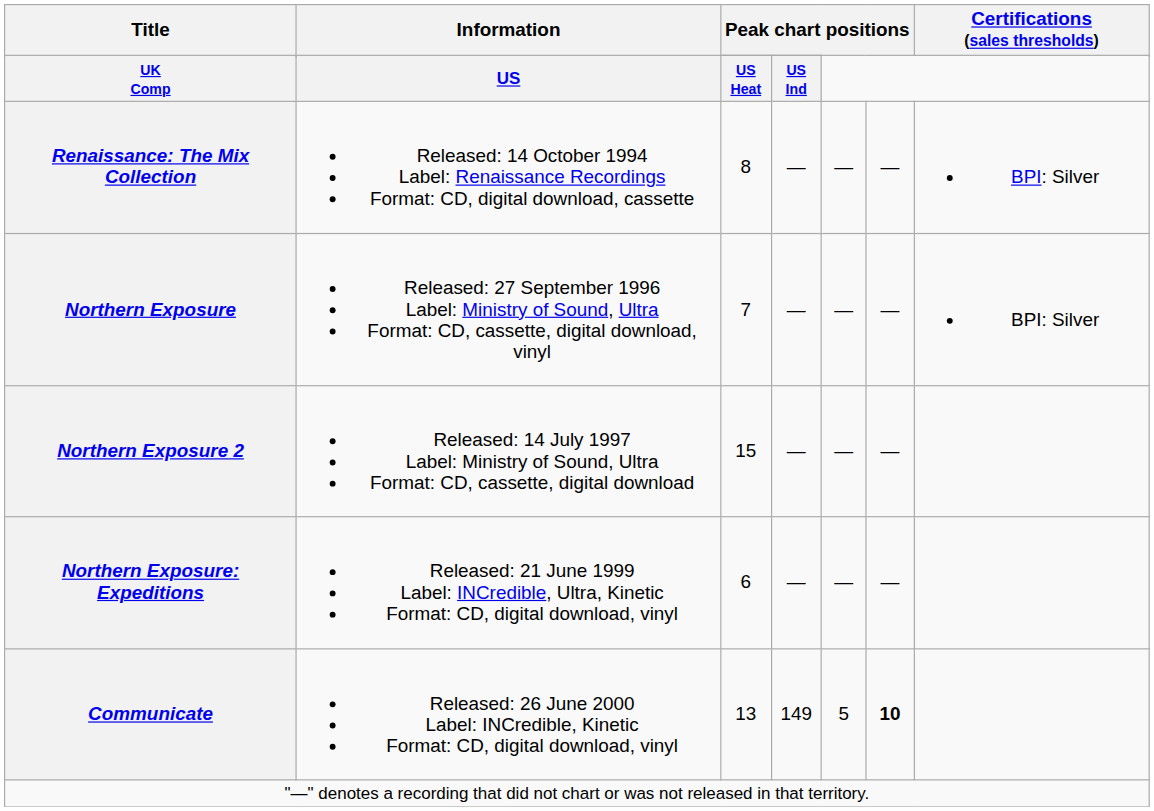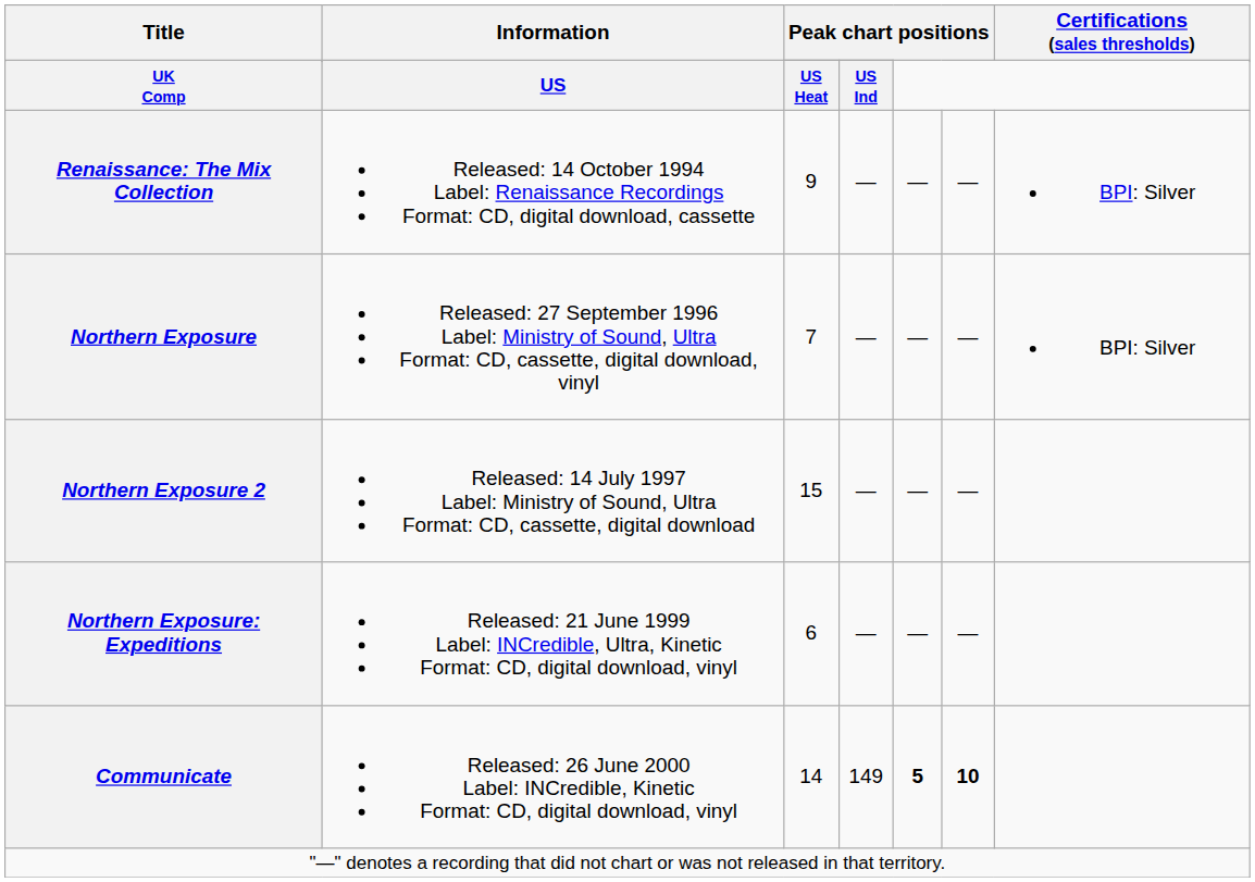 <table class="wikitable plainrowheaders" style="text-align:center;">
 <tr>
 <th scope="col" style="width:15em;" rowspan="2">Title</th>
 <th scope="col" style="width:22em;" rowspan="2">Information</th>
 <th scope="col" colspan="4">Peak chart positions</th>
 <th rowspan="2" style="width:12em;"><a href='#'>Certifications</a><br><small>(<a href='#'>sales thresholds</a>)</small></th>
 </tr>
 <tr style="font-size:smaller;">
 </tr>
 <tr>
 <th scope="col" style="width:2.5em;font-size:90%;"><small><a href='#'>UK<br>Comp</a></small><br></th>
 <th scope="col" style="width:2.5em;font-size:90%;"><a href='#'>US</a><br></th>
 <th scope="col" style="width:2.5em;font-size:90%;"><small><a href='#'>US<br>Heat</a></small><br></th>
 <th scope="col" style="width:2.5em;font-size:90%;"><small><a href='#'>US<br>Ind</a></small><br></th>
 </tr>
 <tr>
 <th scope="row"><em><a href='#'>Renaissance: The Mix Collection</a></em></th>
 <td><br><ul><li>Released: 14 October 1994</li><li>Label: <a href='#'>Renaissance Recordings</a></li><li>Format: CD, digital download, cassette</li></ul></td>
-<td>8</td>
+<td>9</td>
 <td>—</td>
 <td>—</td>
 <td>—</td>
 <td><br><ul><li><a href='#'>BPI</a>: Silver</li></ul></td>
 </tr>
 <tr>
 <th scope="row"><em><a href='#'>Northern Exposure</a></em></th>
 <td><br><ul><li>Released: 27 September 1996</li><li>Label: <a href='#'>Ministry of Sound</a>, <a href='#'>Ultra</a></li><li>Format: CD, cassette, digital download, vinyl</li></ul></td>
 <td>7</td>
 <td>—</td>
 <td>—</td>
 <td>—</td>
 <td><br><ul><li>BPI: Silver</li></ul></td>
 </tr>
 <tr>
 <th scope="row"><em><a href='#'>Northern Exposure 2</a></em></th>
 <td><br><ul><li>Released: 14 July 1997</li><li>Label: Ministry of Sound, Ultra</li><li>Format: CD, cassette, digital download</li></ul></td>
 <td>15</td>
 <td>—</td>
 <td>—</td>
 <td>—</td>
 <td></td>
 </tr>
 <tr>
 <th scope="row"><em><a href='#'>Northern Exposure: Expeditions</a></em></th>
 <td><br><ul><li>Released: 21 June 1999</li><li>Label: <a href='#'>INCredible</a>, Ultra, Kinetic</li><li>Format: CD, digital download, vinyl</li></ul></td>
 <td>6</td>
 <td>—</td>
 <td>—</td>
 <td>—</td>
 <td></td>
 </tr>
 <tr>
 <th scope="row"><em><a href='#'>Communicate</a></em></th>
 <td><br><ul><li>Released: 26 June 2000</li><li>Label: INCredible, Kinetic</li><li>Format: CD, digital download, vinyl</li></ul></td>
-<td>13</td>
+<td>14</td>
 <td>149</td>
-<td>5</td>
+<td><strong>5</strong></td>
 <td><strong>10</strong></td>
 <td></td>
 </tr>
 <tr>
 <td colspan="10" style="font-size:90%">"—" denotes a recording that did not chart or was not released in that territory.</td>
 </tr>
 </table>
